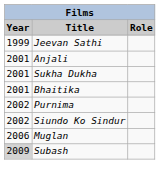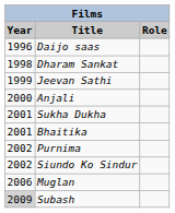 <table class="wikitable">
 <tr style="background:#ccc; text-align:center;">
 <th colspan="3" style="background: LightSteelBlue;">Films</th>
 </tr>
 <tr style="background:#ccc; text-align:center;">
 <th style="background:#ccc; text-align:center;">Year</th>
 <th style="background:#ccc; text-align:center;">Title</th>
 <th style="background:#ccc; text-align:center;">Role</th>
 </tr>
 <tr>
+<td>1996</td>
+<td><em>Daijo saas</em></td>
+<td></td>
+</tr>
+<tr>
+<td>1998</td>
+<td><em>Dharam Sankat</em></td>
+<td></td>
+</tr>
+<tr>
 <td>1999</td>
 <td><em>Jeevan Sathi</em></td>
 <td></td>
 </tr>
 <tr>
-<td>2001</td>
+<td>2000</td>
 <td><em>Anjali</em></td>
 <td></td>
 </tr>
 <tr>
 <td>2001</td>
 <td><em>Sukha Dukha</em></td>
 <td></td>
 </tr>
 <tr>
 <td>2001</td>
 <td><em>Bhaitika</em></td>
 <td></td>
 </tr>
 <tr>
 <td>2002</td>
 <td><em>Purnima</em></td>
 <td></td>
 </tr>
 <tr>
 <td>2002</td>
 <td><em>Siundo Ko Sindur</em></td>
 <td></td>
 </tr>
 <tr>
 <td>2006</td>
 <td><em>Muglan</em></td>
 <td></td>
 </tr>
 <tr>
 <td style="background: lightgrey;">2009</td>
 <td><em>Subash</em></td>
 <td></td>
 </tr>
 </table>
